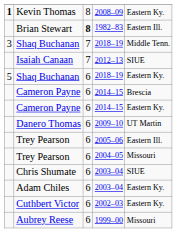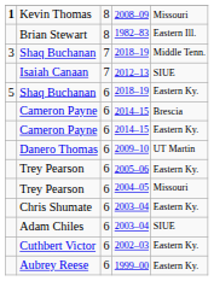 <table class="wikitable">
 <tr>
 </tr>
 <tr>
 <td><strong>1</strong></td>
 <td>Kevin Thomas</td>
 <td>8</td>
 <td style="font-size:80%;"><a href='#'>2008–09</a></td>
-<td style="font-size:80%;">Eastern Ky.</td>
+<td style="font-size:80%;">Missouri</td>
 </tr>
 <tr>
 <td></td>
 <td>Brian Stewart</td>
-<td><strong>8</strong></td>
+<td>8</td>
 <td style="font-size:80%;"><a href='#'>1982–83</a></td>
 <td style="font-size:80%;">Eastern Ill.</td>
 </tr>
 <tr>
 <td>3</td>
 <td><a href='#'>Shaq Buchanan</a></td>
 <td>7</td>
 <td style="font-size:80%;"><a href='#'>2018–19</a></td>
 <td style="font-size:80%;">Middle Tenn.</td>
 </tr>
 <tr>
 <td></td>
 <td><a href='#'>Isaiah Canaan</a></td>
 <td>7</td>
 <td style="font-size:80%;"><a href='#'>2012–13</a></td>
 <td style="font-size:80%;">SIUE</td>
 </tr>
 <tr>
 <td>5</td>
 <td><a href='#'>Shaq Buchanan</a></td>
 <td>6</td>
 <td style="font-size:80%;"><a href='#'>2018–19</a></td>
 <td style="font-size:80%;">Eastern Ky.</td>
 </tr>
 <tr>
 <td></td>
 <td><a href='#'>Cameron Payne</a></td>
 <td>6</td>
 <td style="font-size:80%;"><a href='#'>2014–15</a></td>
 <td style="font-size:80%;">Brescia</td>
 </tr>
 <tr>
 <td></td>
 <td><a href='#'>Cameron Payne</a></td>
 <td>6</td>
 <td style="font-size:80%;"><a href='#'>2014–15</a></td>
 <td style="font-size:80%;">Eastern Ky.</td>
 </tr>
 <tr>
 <td></td>
 <td><a href='#'>Danero Thomas</a></td>
 <td>6</td>
 <td style="font-size:80%;"><a href='#'>2009–10</a></td>
 <td style="font-size:80%;">UT Martin</td>
 </tr>
 <tr>
 <td></td>
 <td>Trey Pearson</td>
 <td>6</td>
 <td style="font-size:80%;"><a href='#'>2005–06</a></td>
-<td style="font-size:80%;">Eastern Ill.</td>
+<td style="font-size:80%;">Eastern Ky.</td>
 </tr>
 <tr>
 <td></td>
 <td>Trey Pearson</td>
 <td>6</td>
 <td style="font-size:80%;"><a href='#'>2004–05</a></td>
 <td style="font-size:80%;">Missouri</td>
 </tr>
 <tr>
 <td></td>
 <td>Chris Shumate</td>
 <td>6</td>
 <td style="font-size:80%;"><a href='#'>2003–04</a></td>
-<td style="font-size:80%;">SIUE</td>
+<td style="font-size:80%;">Eastern Ky.</td>
 </tr>
 <tr>
 <td></td>
 <td>Adam Chiles</td>
 <td>6</td>
 <td style="font-size:80%;"><a href='#'>2003–04</a></td>
-<td style="font-size:80%;">Eastern Ky.</td>
+<td style="font-size:80%;">SIUE</td>
 </tr>
 <tr>
 <td></td>
 <td><a href='#'>Cuthbert Victor</a></td>
 <td>6</td>
 <td style="font-size:80%;"><a href='#'>2002–03</a></td>
 <td style="font-size:80%;">Eastern Ky.</td>
 </tr>
 <tr>
 <td></td>
 <td><a href='#'>Aubrey Reese</a></td>
 <td>6</td>
 <td style="font-size:80%;"><a href='#'>1999–00</a></td>
-<td style="font-size:80%;">Missouri</td>
+<td style="font-size:80%;">Eastern Ky.</td>
 </tr>
 </table>
